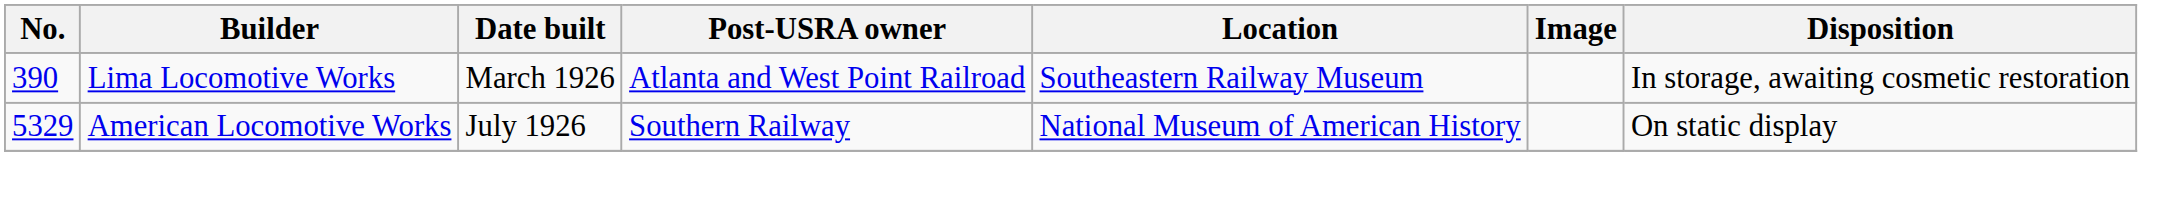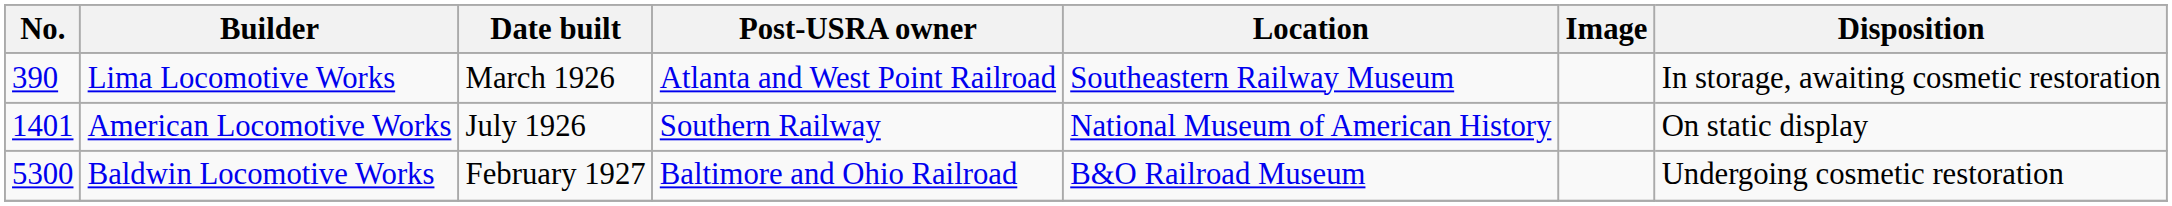 <table class="wikitable sortable">
 <tr>
 <th><strong>No.</strong></th>
 <th><strong>Builder</strong></th>
 <th><strong>Date built</strong></th>
 <th><strong>Post-USRA owner</strong></th>
 <th><strong>Location</strong></th>
 <th><strong>Image</strong></th>
 <th><strong>Disposition</strong></th>
 </tr>
 <tr>
 <td><a href='#'>390</a></td>
 <td><a href='#'>Lima Locomotive Works</a></td>
 <td>March 1926</td>
 <td><a href='#'>Atlanta and West Point Railroad</a></td>
 <td><a href='#'>Southeastern Railway Museum</a></td>
 <td></td>
 <td>In storage, awaiting cosmetic restoration</td>
 </tr>
 <tr>
-<td><a href='#'>5329</a></td>
+<td><a href='#'>1401</a></td>
 <td><a href='#'>American Locomotive Works</a></td>
 <td>July 1926</td>
 <td><a href='#'>Southern Railway</a></td>
 <td><a href='#'>National Museum of American History</a></td>
 <td></td>
 <td>On static display</td>
 </tr>
 <tr>
+<td><a href='#'>5300</a></td>
+<td><a href='#'>Baldwin Locomotive Works</a></td>
+<td>February 1927</td>
+<td><a href='#'>Baltimore and Ohio Railroad</a></td>
+<td><a href='#'>B&O Railroad Museum</a></td>
+<td></td>
+<td>Undergoing cosmetic restoration</td>
+</tr>
+<tr>
 </tr>
 </table>
